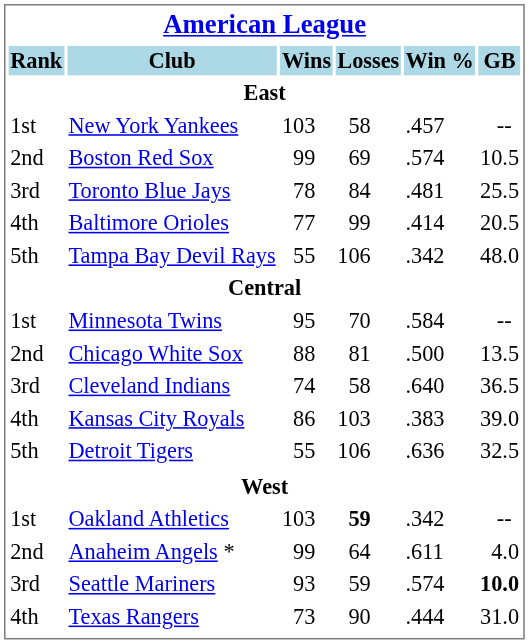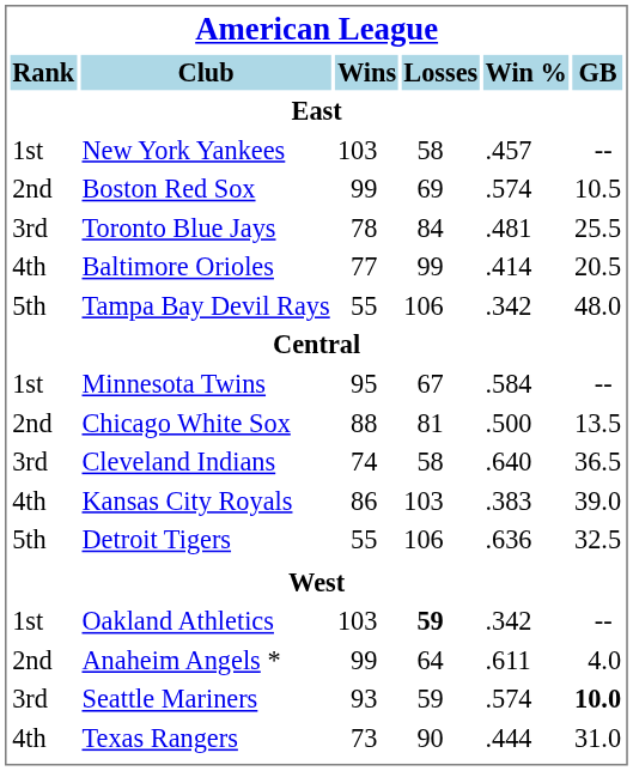 <table cellpadding="1" style="font-size: 90%; border: 1px solid gray;">
 <tr align="center" style="font-size: larger;">
 <th colspan=6><a href='#'>American League</a></th>
 </tr>
 <tr style="background:lightblue;">
 <th>Rank</th>
 <th>Club</th>
 <th>Wins</th>
 <th>Losses</th>
 <th>Win %</th>
 <th>GB</th>
 </tr>
 <tr align="center" style="vertical-align: middle;" style="background:lightblue;">
 <th colspan=6>East</th>
 </tr>
 <tr>
 <td>1st</td>
 <td><a href='#'>New York Yankees</a></td>
 <td>103</td>
 <td>  58</td>
 <td>.457</td>
 <td>     --</td>
 </tr>
 <tr>
 <td>2nd</td>
 <td><a href='#'>Boston Red Sox</a></td>
 <td>  99</td>
 <td>  69</td>
 <td>.574</td>
 <td>10.5</td>
 </tr>
 <tr>
 <td>3rd</td>
 <td><a href='#'>Toronto Blue Jays</a></td>
 <td>  78</td>
 <td>  84</td>
 <td>.481</td>
 <td>25.5</td>
 </tr>
 <tr>
 <td>4th</td>
 <td><a href='#'>Baltimore Orioles</a></td>
 <td>  77</td>
 <td>  99</td>
 <td>.414</td>
 <td>20.5</td>
 </tr>
 <tr>
 <td>5th</td>
 <td><a href='#'>Tampa Bay Devil Rays</a></td>
 <td>  55</td>
 <td>106</td>
 <td>.342</td>
 <td>48.0</td>
 </tr>
 <tr align="center" style="vertical-align: middle;" style="background:lightblue;">
 <th colspan=6>Central</th>
 </tr>
 <tr>
 <td>1st</td>
 <td><a href='#'>Minnesota Twins</a></td>
 <td>  95</td>
-<td>  70</td>
+<td>  67</td>
 <td>.584</td>
 <td>     --</td>
 </tr>
 <tr>
 <td>2nd</td>
 <td><a href='#'>Chicago White Sox</a></td>
 <td>   88</td>
 <td>  81</td>
 <td>.500</td>
 <td>13.5</td>
 </tr>
 <tr>
 <td>3rd</td>
 <td><a href='#'>Cleveland Indians</a></td>
 <td>  74</td>
 <td>  58</td>
 <td>.640</td>
 <td>36.5</td>
 </tr>
 <tr>
 <td>4th</td>
 <td><a href='#'>Kansas City Royals</a></td>
 <td>  86</td>
 <td>103</td>
 <td>.383</td>
 <td>39.0</td>
 </tr>
 <tr>
 <td>5th</td>
 <td><a href='#'>Detroit Tigers</a></td>
 <td>  55</td>
 <td>106</td>
 <td>.636</td>
 <td>32.5</td>
 </tr>
 <tr>
 </tr>
 <tr align="center" style="vertical-align: middle;" style="background:lightblue;">
 <th colspan=6>West</th>
 </tr>
 <tr>
 <td>1st</td>
 <td><a href='#'>Oakland Athletics</a></td>
 <td>103</td>
 <td><strong>  59</strong></td>
 <td>.342</td>
 <td>     --</td>
 </tr>
 <tr>
 <td>2nd</td>
 <td><a href='#'>Anaheim Angels</a> *</td>
 <td>  99</td>
 <td>  64</td>
 <td>.611</td>
 <td>  4.0</td>
 </tr>
 <tr>
 <td>3rd</td>
 <td><a href='#'>Seattle Mariners</a></td>
 <td>  93</td>
 <td>  59</td>
 <td>.574</td>
 <td><strong>10.0</strong></td>
 </tr>
 <tr>
 <td>4th</td>
 <td><a href='#'>Texas Rangers</a></td>
 <td>  73</td>
 <td>  90</td>
 <td>.444</td>
 <td>31.0</td>
 </tr>
 <tr>
 </tr>
 </table>
